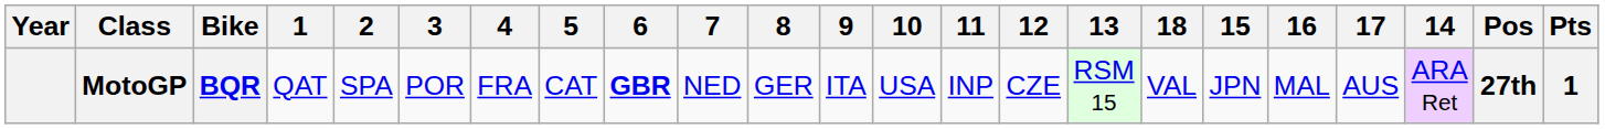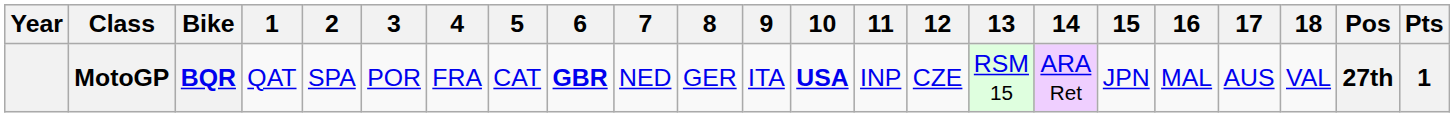 <table class="wikitable" style="text-align:center">
 <tr>
 <th>Year</th>
 <th>Class</th>
 <th>Bike</th>
 <th>1</th>
 <th>2</th>
 <th>3</th>
 <th>4</th>
 <th>5</th>
 <th>6</th>
 <th>7</th>
 <th>8</th>
 <th>9</th>
 <th>10</th>
 <th>11</th>
 <th>12</th>
 <th>13</th>
-<th>18</th>
+<th>14</th>
 <th>15</th>
 <th>16</th>
 <th>17</th>
-<th>14</th>
+<th>18</th>
 <th>Pos</th>
 <th>Pts</th>
 </tr>
 <tr>
 <th align="left"></th>
 <th align="left">MotoGP</th>
 <th align="left"><a href='#'>BQR</a></th>
 <td><a href='#'>QAT</a></td>
 <td><a href='#'>SPA</a></td>
 <td><a href='#'>POR</a></td>
 <td><a href='#'>FRA</a></td>
 <td><a href='#'>CAT</a></td>
 <td><strong><a href='#'>GBR</a></strong></td>
 <td><a href='#'>NED</a></td>
 <td><a href='#'>GER</a></td>
 <td><a href='#'>ITA</a></td>
-<td><a href='#'>USA</a></td>
+<td><strong><a href='#'>USA</a></strong></td>
 <td><a href='#'>INP</a></td>
 <td><a href='#'>CZE</a></td>
 <td style="background:#DFFFDF;"><a href='#'>RSM</a><br><small>15</small></td>
-<td><a href='#'>VAL</a></td>
+<td style="background:#efcfff;"><a href='#'>ARA</a><br><small>Ret</small></td>
 <td><a href='#'>JPN</a></td>
 <td><a href='#'>MAL</a></td>
 <td><a href='#'>AUS</a></td>
-<td style="background:#efcfff;"><a href='#'>ARA</a><br><small>Ret</small></td>
+<td><a href='#'>VAL</a></td>
 <th>27th</th>
 <th>1</th>
 </tr>
 </table>
